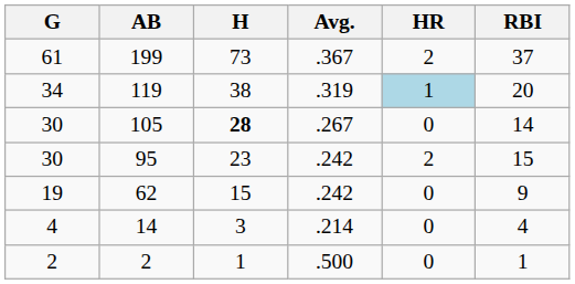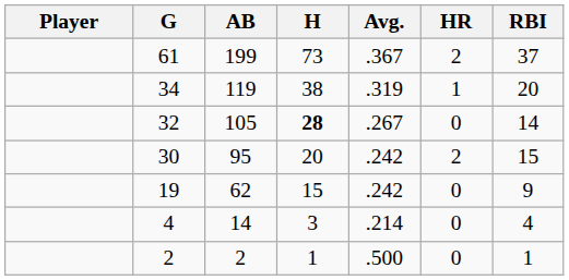 <table class="wikitable sortable">
 <tr>
+<th bgcolor="#DDDDFF" width="16%">Player</th>
 <th bgcolor="#DDDDFF" width="9%">G</th>
 <th bgcolor="#DDDDFF" width="9%">AB</th>
 <th bgcolor="#DDDDFF" width="9%">H</th>
 <th bgcolor="#DDDDFF" width="9%">Avg.</th>
 <th bgcolor="#DDDDFF" width="9%">HR</th>
 <th bgcolor="#DDDDFF" width="9%">RBI</th>
 </tr>
 <tr align="center">
+<td></td>
 <td>61</td>
 <td>199</td>
 <td>73</td>
 <td>.367</td>
 <td>2</td>
 <td>37</td>
 </tr>
 <tr align="center">
+<td></td>
 <td>34</td>
 <td>119</td>
 <td>38</td>
 <td>.319</td>
-<td style="background: lightblue;">1</td>
+<td>1</td>
 <td>20</td>
 </tr>
 <tr align="center">
-<td>30</td>
+<td></td>
+<td>32</td>
 <td>105</td>
 <td><strong>28</strong></td>
 <td>.267</td>
 <td>0</td>
 <td>14</td>
 </tr>
 <tr align="center">
+<td></td>
 <td>30</td>
 <td>95</td>
-<td>23</td>
+<td>20</td>
 <td>.242</td>
 <td>2</td>
 <td>15</td>
 </tr>
 <tr align="center">
+<td></td>
 <td>19</td>
 <td>62</td>
 <td>15</td>
 <td>.242</td>
 <td>0</td>
 <td>9</td>
 </tr>
 <tr align="center">
+<td></td>
 <td>4</td>
 <td>14</td>
 <td>3</td>
 <td>.214</td>
 <td>0</td>
 <td>4</td>
 </tr>
 <tr align="center">
+<td></td>
 <td>2</td>
 <td>2</td>
 <td>1</td>
 <td>.500</td>
 <td>0</td>
 <td>1</td>
 </tr>
 </table>
